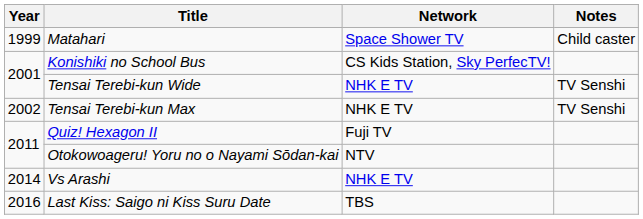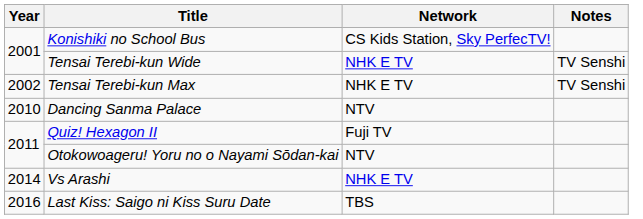 <table class="wikitable">
 <tr>
 <th>Year</th>
 <th>Title</th>
 <th>Network</th>
 <th>Notes</th>
-</tr>
-<tr>
-<td>1999</td>
-<td><em>Matahari</em></td>
-<td><a href='#'>Space Shower TV</a></td>
-<td>Child caster</td>
 </tr>
 <tr>
 <td rowspan="2">2001</td>
 <td><em><a href='#'>Konishiki</a> no School Bus</em></td>
 <td>CS Kids Station, <a href='#'>Sky PerfecTV!</a></td>
 <td></td>
 </tr>
 <tr>
 <td><em>Tensai Terebi-kun Wide</em></td>
 <td><a href='#'>NHK E TV</a></td>
 <td>TV Senshi</td>
 </tr>
 <tr>
 <td>2002</td>
 <td><em>Tensai Terebi-kun Max</em></td>
 <td>NHK E TV</td>
 <td>TV Senshi</td>
+</tr>
+<tr>
+<td>2010</td>
+<td><em>Dancing Sanma Palace</em></td>
+<td>NTV</td>
+<td></td>
 </tr>
 <tr>
 <td rowspan="2">2011</td>
 <td><em><a href='#'>Quiz! Hexagon II</a></em></td>
 <td>Fuji TV</td>
 <td></td>
 </tr>
 <tr>
 <td><em>Otokowoageru! Yoru no o Nayami Sōdan-kai</em></td>
 <td>NTV</td>
 <td></td>
 </tr>
 <tr>
 <td>2014</td>
 <td><em>Vs Arashi</em></td>
 <td><a href='#'>NHK E TV</a></td>
 <td></td>
 </tr>
 <tr>
 <td>2016</td>
 <td><em>Last Kiss: Saigo ni Kiss Suru Date</em></td>
 <td>TBS</td>
 <td></td>
 </tr>
 </table>
